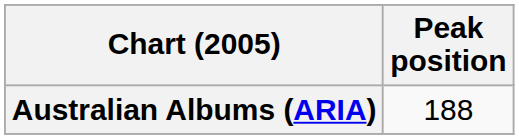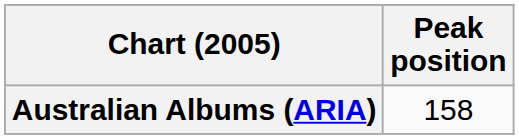 <table class="wikitable plainrowheaders">
 <tr>
 <th scope="col">Chart (2005)</th>
 <th scope="col">Peak<br>position</th>
 </tr>
 <tr>
 <th scope="row">Australian Albums (<a href='#'>ARIA</a>)</th>
-<td align="center">188</td>
+<td align="center">158</td>
 </tr>
 </table>
